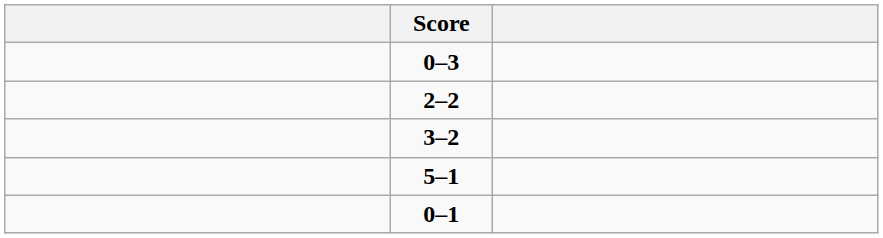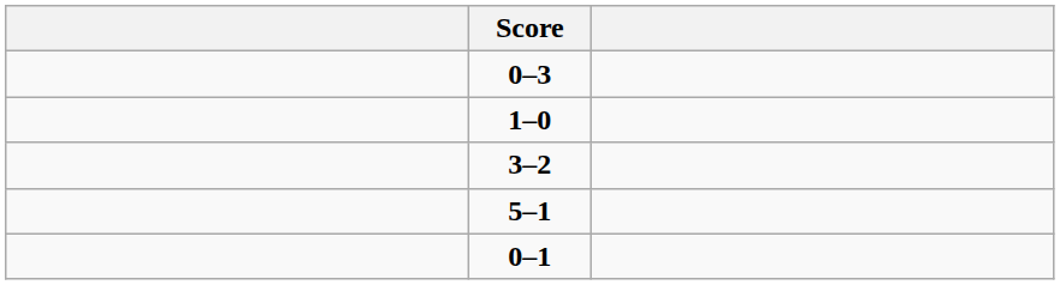 <table class="wikitable" style="text-align: center; font-size:100% ">
 <tr>
 <th align="right" width="250"></th>
 <th width="60">Score</th>
 <th align="left" width="250"></th>
 </tr>
 <tr>
 <td align=left></td>
 <td align=center><strong>0–3</strong></td>
 <td align=left><strong></strong></td>
 </tr>
 <tr>
-<td align=left></td>
-<td align=center><strong>2–2</strong></td>
+<td align=left><strong></strong></td>
+<td align=center><strong>1–0</strong></td>
 <td align=left></td>
 </tr>
 <tr>
 <td align=left><strong></strong></td>
 <td align=center><strong>3–2</strong></td>
 <td align=left></td>
 </tr>
 <tr>
 <td align=left><strong></strong></td>
 <td align=center><strong>5–1</strong></td>
 <td align=left></td>
 </tr>
 <tr>
 <td align=left></td>
 <td align=center><strong>0–1</strong></td>
 <td align=left><strong></strong></td>
 </tr>
 </table>
